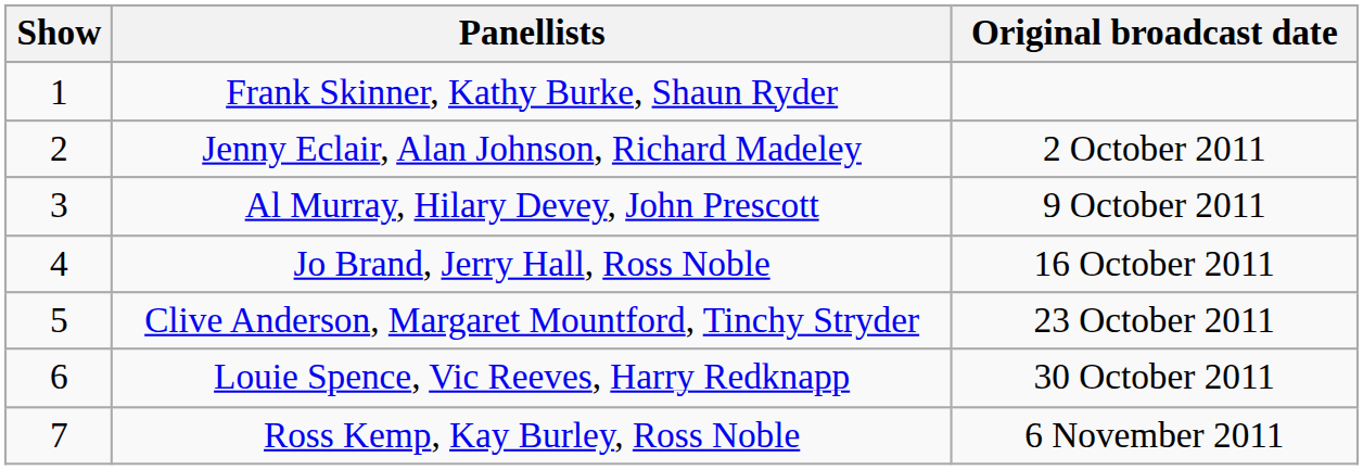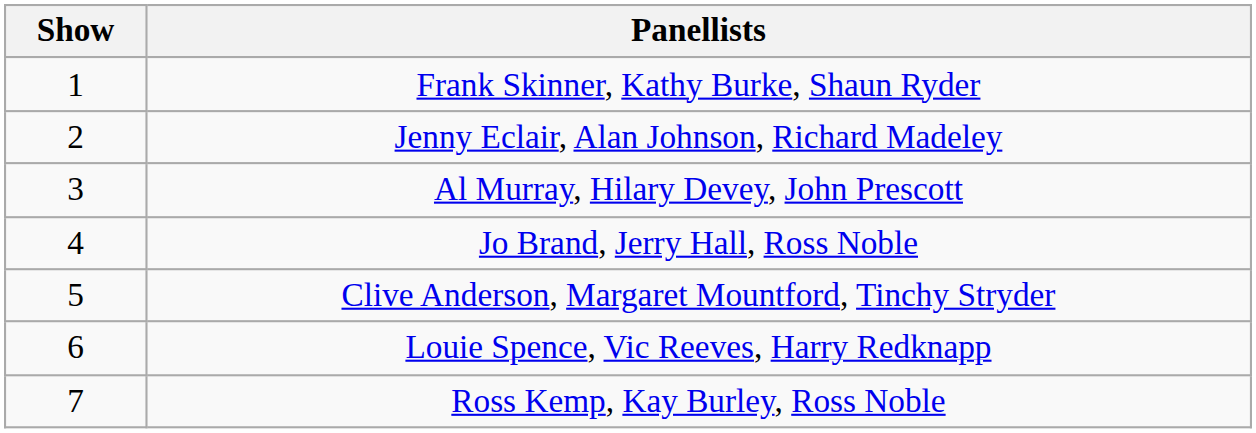 <table class="wikitable" width="600" style="text-align:center;">
 <tr>
 <th>Show</th>
 <th>Panellists</th>
-<th>Original broadcast date</th>
 </tr>
 <tr>
 <td>1</td>
 <td><a href='#'>Frank Skinner</a>, <a href='#'>Kathy Burke</a>, <a href='#'>Shaun Ryder</a></td>
-<td></td>
 </tr>
 <tr>
 <td>2</td>
 <td><a href='#'>Jenny Eclair</a>, <a href='#'>Alan Johnson</a>, <a href='#'>Richard Madeley</a></td>
-<td>2 October 2011</td>
 </tr>
 <tr>
 <td>3</td>
 <td><a href='#'>Al Murray</a>, <a href='#'>Hilary Devey</a>, <a href='#'>John Prescott</a></td>
-<td>9 October 2011</td>
 </tr>
 <tr>
 <td>4</td>
 <td><a href='#'>Jo Brand</a>, <a href='#'>Jerry Hall</a>, <a href='#'>Ross Noble</a></td>
-<td>16 October 2011</td>
 </tr>
 <tr>
 <td>5</td>
 <td><a href='#'>Clive Anderson</a>, <a href='#'>Margaret Mountford</a>, <a href='#'>Tinchy Stryder</a></td>
-<td>23 October 2011</td>
 </tr>
 <tr>
 <td>6</td>
 <td><a href='#'>Louie Spence</a>, <a href='#'>Vic Reeves</a>, <a href='#'>Harry Redknapp</a></td>
-<td>30 October 2011</td>
 </tr>
 <tr>
 <td>7</td>
 <td><a href='#'>Ross Kemp</a>, <a href='#'>Kay Burley</a>, <a href='#'>Ross Noble</a></td>
-<td>6 November 2011</td>
 </tr>
 </table>
